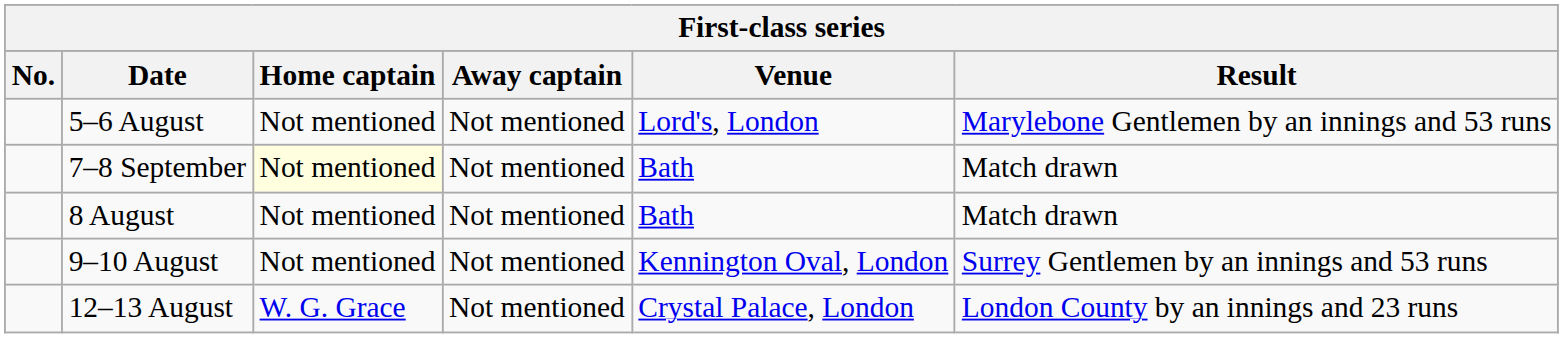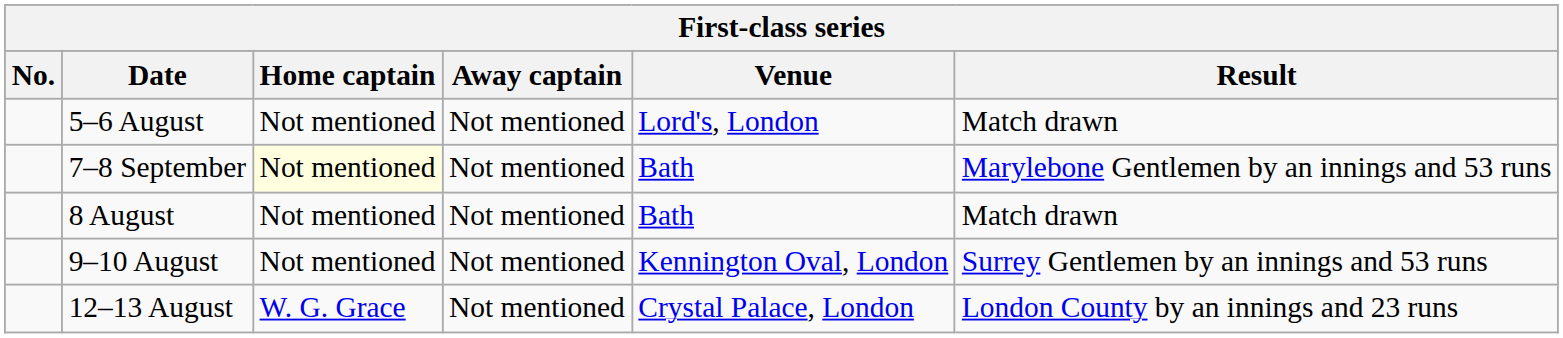 <table class="wikitable">
 <tr>
 <th colspan="9">First-class series</th>
 </tr>
 <tr>
 <th>No.</th>
 <th>Date</th>
 <th>Home captain</th>
 <th>Away captain</th>
 <th>Venue</th>
 <th>Result</th>
 </tr>
 <tr>
 <td></td>
 <td>5–6 August</td>
 <td>Not mentioned</td>
 <td>Not mentioned</td>
 <td><a href='#'>Lord's</a>, <a href='#'>London</a></td>
-<td><a href='#'>Marylebone</a> Gentlemen by an innings and 53 runs</td>
+<td>Match drawn</td>
 </tr>
 <tr>
 <td></td>
 <td>7–8 September</td>
 <td style="background: lightyellow;">Not mentioned</td>
 <td>Not mentioned</td>
 <td><a href='#'>Bath</a></td>
-<td>Match drawn</td>
+<td><a href='#'>Marylebone</a> Gentlemen by an innings and 53 runs</td>
 </tr>
 <tr>
 <td></td>
 <td>8 August</td>
 <td>Not mentioned</td>
 <td>Not mentioned</td>
 <td><a href='#'>Bath</a></td>
 <td>Match drawn</td>
 </tr>
 <tr>
 <td></td>
 <td>9–10 August</td>
 <td>Not mentioned</td>
 <td>Not mentioned</td>
 <td><a href='#'>Kennington Oval</a>, <a href='#'>London</a></td>
 <td> <a href='#'>Surrey</a> Gentlemen by an innings and 53 runs</td>
 </tr>
 <tr>
 <td></td>
 <td>12–13 August</td>
 <td><a href='#'>W. G. Grace</a></td>
 <td>Not mentioned</td>
 <td><a href='#'>Crystal Palace</a>, <a href='#'>London</a></td>
 <td> <a href='#'>London County</a> by an innings and 23 runs</td>
 </tr>
 </table>
